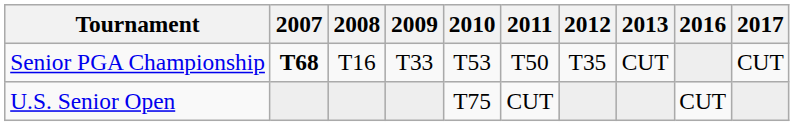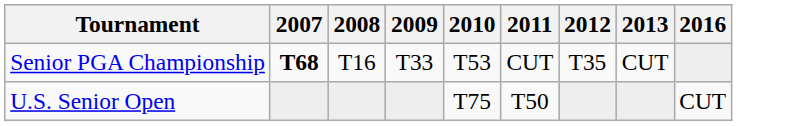 <table class="wikitable" style="font-size:95%;text-align:center;">
 <tr>
 <th>Tournament</th>
 <th>2007</th>
 <th>2008</th>
 <th>2009</th>
 <th>2010</th>
 <th>2011</th>
 <th>2012</th>
 <th>2013</th>
 <th>2016</th>
-<th>2017</th>
 </tr>
 <tr>
 <td align=left><a href='#'>Senior PGA Championship</a></td>
 <td><strong>T68</strong></td>
 <td>T16</td>
 <td>T33</td>
 <td>T53</td>
-<td>T50</td>
+<td>CUT</td>
 <td>T35</td>
 <td>CUT</td>
 <td style="background:#eeeeee;"></td>
-<td>CUT</td>
 </tr>
 <tr>
 <td align=left><a href='#'>U.S. Senior Open</a></td>
 <td style="background:#eeeeee;"></td>
 <td style="background:#eeeeee;"></td>
 <td style="background:#eeeeee;"></td>
 <td>T75</td>
-<td>CUT</td>
+<td>T50</td>
 <td style="background:#eeeeee;"></td>
 <td style="background:#eeeeee;"></td>
 <td>CUT</td>
-<td style="background:#eeeeee;"></td>
 </tr>
 </table>
